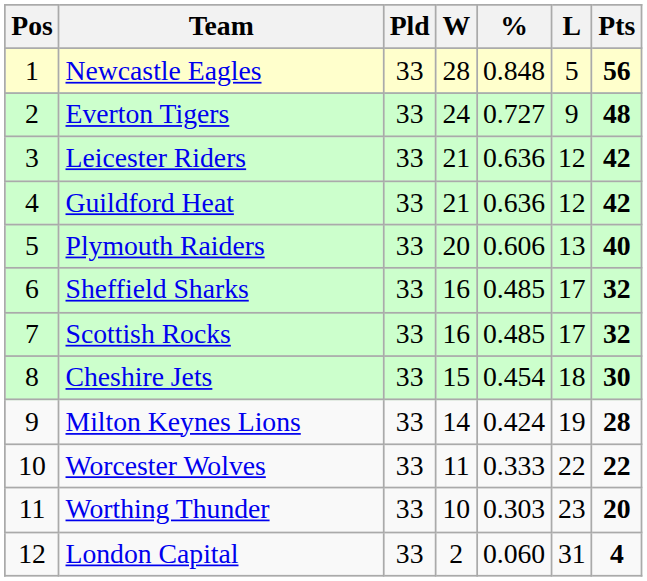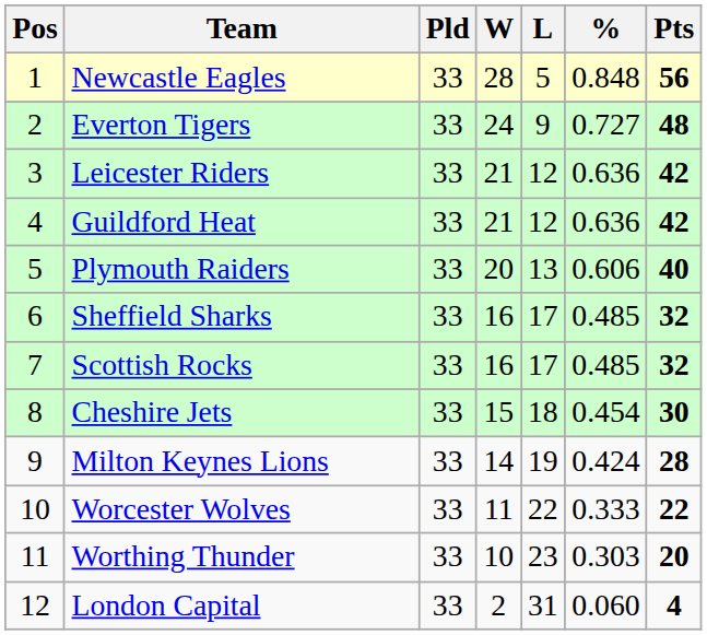 <table class="wikitable" style="text-align: center;">
 <tr>
 <th>Pos</th>
 <th scope="col" style="width: 180px;">Team</th>
 <th>Pld</th>
 <th>W</th>
+<th>L</th>
 <th>%</th>
-<th>L</th>
 <th>Pts</th>
 </tr>
 <tr style="background: #ffffcc;">
 <td>1</td>
 <td style="text-align:left;"><a href='#'>Newcastle Eagles</a></td>
 <td>33</td>
 <td>28</td>
+<td>5</td>
 <td>0.848</td>
-<td>5</td>
 <td><strong>56</strong></td>
 </tr>
 <tr style="background: #ccffcc;">
 <td>2</td>
 <td style="text-align:left;"><a href='#'>Everton Tigers</a></td>
 <td>33</td>
 <td>24</td>
+<td>9</td>
 <td>0.727</td>
-<td>9</td>
 <td><strong>48</strong></td>
 </tr>
 <tr style="background: #ccffcc;">
 <td>3</td>
 <td style="text-align:left;"><a href='#'>Leicester Riders</a></td>
 <td>33</td>
 <td>21</td>
+<td>12</td>
 <td>0.636</td>
-<td>12</td>
 <td><strong>42</strong></td>
 </tr>
 <tr style="background: #ccffcc;">
 <td>4</td>
 <td style="text-align:left;"><a href='#'>Guildford Heat</a></td>
 <td>33</td>
 <td>21</td>
+<td>12</td>
 <td>0.636</td>
-<td>12</td>
 <td><strong>42</strong></td>
 </tr>
 <tr style="background: #ccffcc;">
 <td>5</td>
 <td style="text-align:left;"><a href='#'>Plymouth Raiders</a></td>
 <td>33</td>
 <td>20</td>
+<td>13</td>
 <td>0.606</td>
-<td>13</td>
 <td><strong>40</strong></td>
 </tr>
 <tr style="background: #ccffcc;">
 <td>6</td>
 <td style="text-align:left;"><a href='#'>Sheffield Sharks</a></td>
 <td>33</td>
 <td>16</td>
+<td>17</td>
 <td>0.485</td>
-<td>17</td>
 <td><strong>32</strong></td>
 </tr>
 <tr style="background: #ccffcc;">
 <td>7</td>
 <td style="text-align:left;"><a href='#'>Scottish Rocks</a></td>
 <td>33</td>
 <td>16</td>
+<td>17</td>
 <td>0.485</td>
-<td>17</td>
 <td><strong>32</strong></td>
 </tr>
 <tr style="background: #ccffcc;">
 <td>8</td>
 <td style="text-align:left;"><a href='#'>Cheshire Jets</a></td>
 <td>33</td>
 <td>15</td>
+<td>18</td>
 <td>0.454</td>
-<td>18</td>
 <td><strong>30</strong></td>
 </tr>
 <tr>
 <td>9</td>
 <td style="text-align:left;"><a href='#'>Milton Keynes Lions</a></td>
 <td>33</td>
 <td>14</td>
+<td>19</td>
 <td>0.424</td>
-<td>19</td>
 <td><strong>28</strong></td>
 </tr>
 <tr>
 <td>10</td>
 <td style="text-align:left;"><a href='#'>Worcester Wolves</a></td>
 <td>33</td>
 <td>11</td>
+<td>22</td>
 <td>0.333</td>
-<td>22</td>
 <td><strong>22</strong></td>
 </tr>
 <tr>
 <td>11</td>
 <td style="text-align:left;"><a href='#'>Worthing Thunder</a></td>
 <td>33</td>
 <td>10</td>
+<td>23</td>
 <td>0.303</td>
-<td>23</td>
 <td><strong>20</strong></td>
 </tr>
 <tr>
 <td>12</td>
 <td style="text-align:left;"><a href='#'>London Capital</a></td>
 <td>33</td>
 <td>2</td>
+<td>31</td>
 <td>0.060</td>
-<td>31</td>
 <td><strong>4</strong></td>
 </tr>
 </table>
